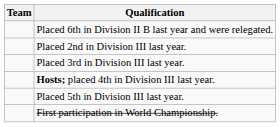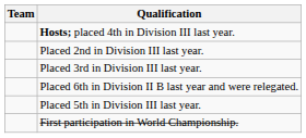 <table class="wikitable">
 <tr>
 <th>Team</th>
 <th>Qualification</th>
 </tr>
 <tr>
 <td></td>
-<td>Placed 6th in Division II B last year and were relegated.</td>
+<td><strong>Hosts;</strong> placed 4th in Division III last year.</td>
 </tr>
 <tr>
 <td></td>
 <td>Placed 2nd in Division III last year.</td>
 </tr>
 <tr>
 <td></td>
 <td>Placed 3rd in Division III last year.</td>
 </tr>
 <tr>
 <td></td>
-<td><strong>Hosts;</strong> placed 4th in Division III last year.</td>
+<td>Placed 6th in Division II B last year and were relegated.</td>
 </tr>
 <tr>
 <td></td>
 <td>Placed 5th in Division III last year.</td>
 </tr>
 <tr>
 <td><s></s></td>
 <td><s>First participation in World Championship.</s></td>
 </tr>
 </table>
